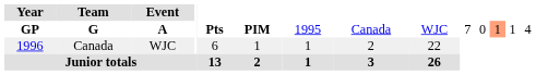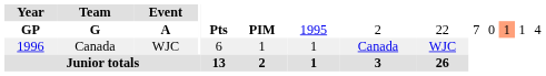 <table border="0" cellpadding="1" cellspacing="0" ID="Table3" style="text-align:center; width:40em">
 <tr bgcolor="#e0e0e0">
 <th>Year</th>
 <th>Team</th>
 <th>Event</th>
 <th rowspan="102" bgcolor="#ffffff"></th>
 </tr>
 <tr>
 <th>GP</th>
 <th>G</th>
 <th>A</th>
 <th>Pts</th>
 <th>PIM</th>
 <td><a href='#'>1995</a></td>
-<td><a href='#'>Canada</a></td>
-<td><a href='#'>WJC</a></td>
+<td>2</td>
+<td>22</td>
 <td>7</td>
 <td>0</td>
 <td style="background: lightsalmon;">1</td>
 <td>1</td>
 <td>4</td>
 </tr>
 <tr bgcolor="#f0f0f0">
 <td><a href='#'>1996</a></td>
 <td>Canada</td>
 <td>WJC</td>
 <td>6</td>
 <td>1</td>
 <td>1</td>
-<td>2</td>
-<td>22</td>
+<td><a href='#'>Canada</a></td>
+<td><a href='#'>WJC</a></td>
 </tr>
 <tr bgcolor="#e0e0e0">
 <th colspan=4>Junior totals</th>
 <th>13</th>
 <th>2</th>
 <th>1</th>
 <th>3</th>
 <th>26</th>
 </tr>
 </table>
